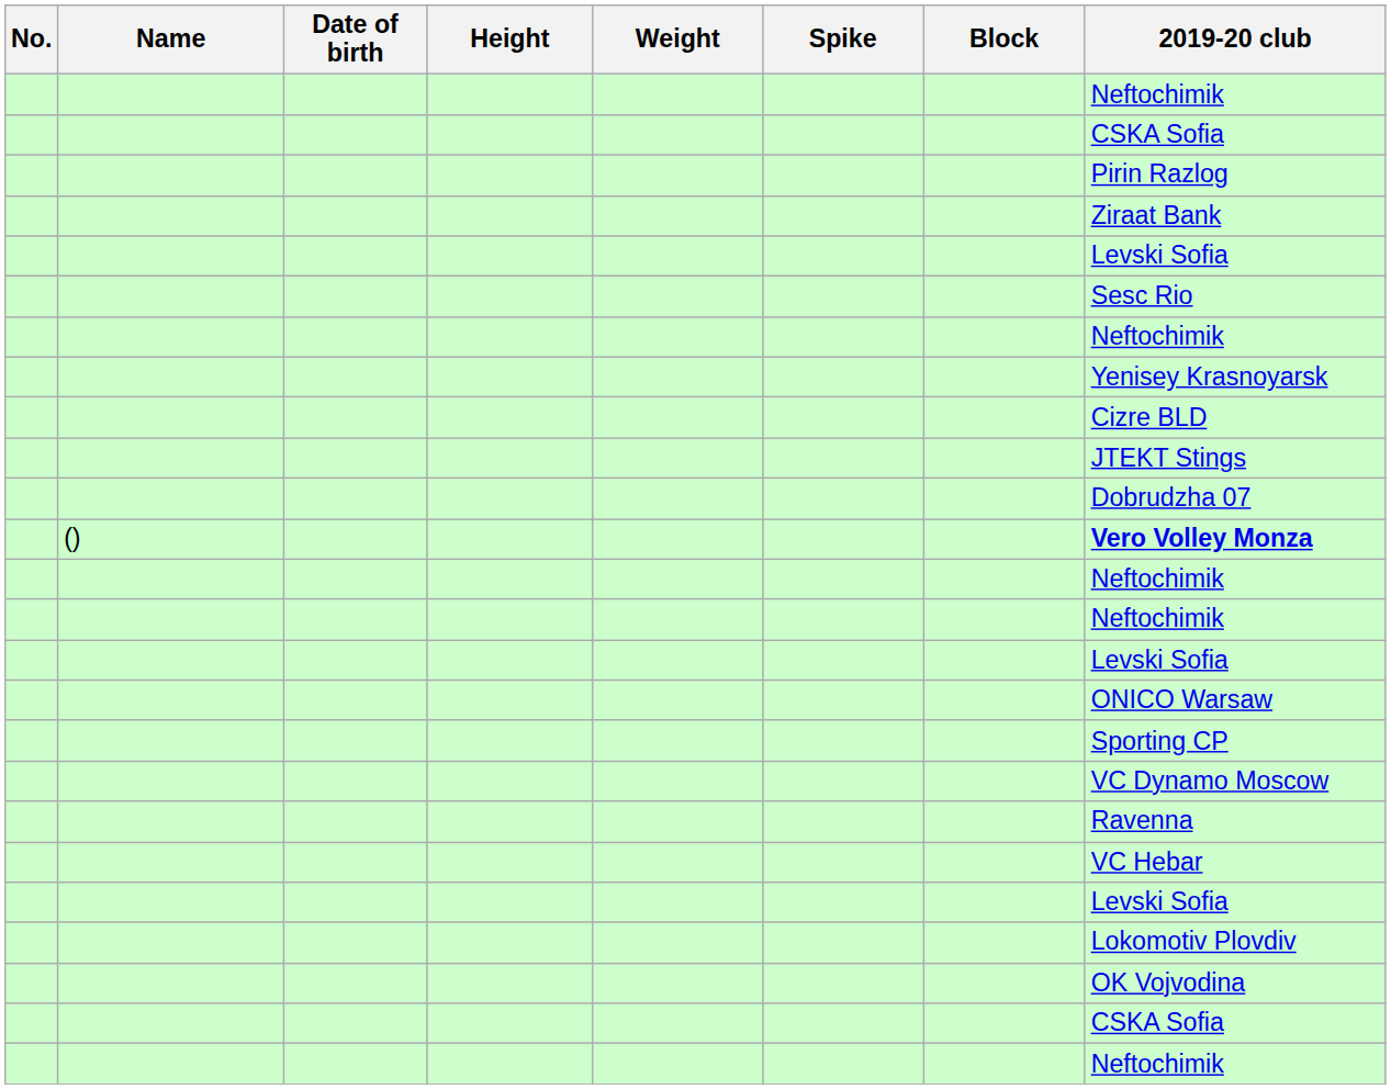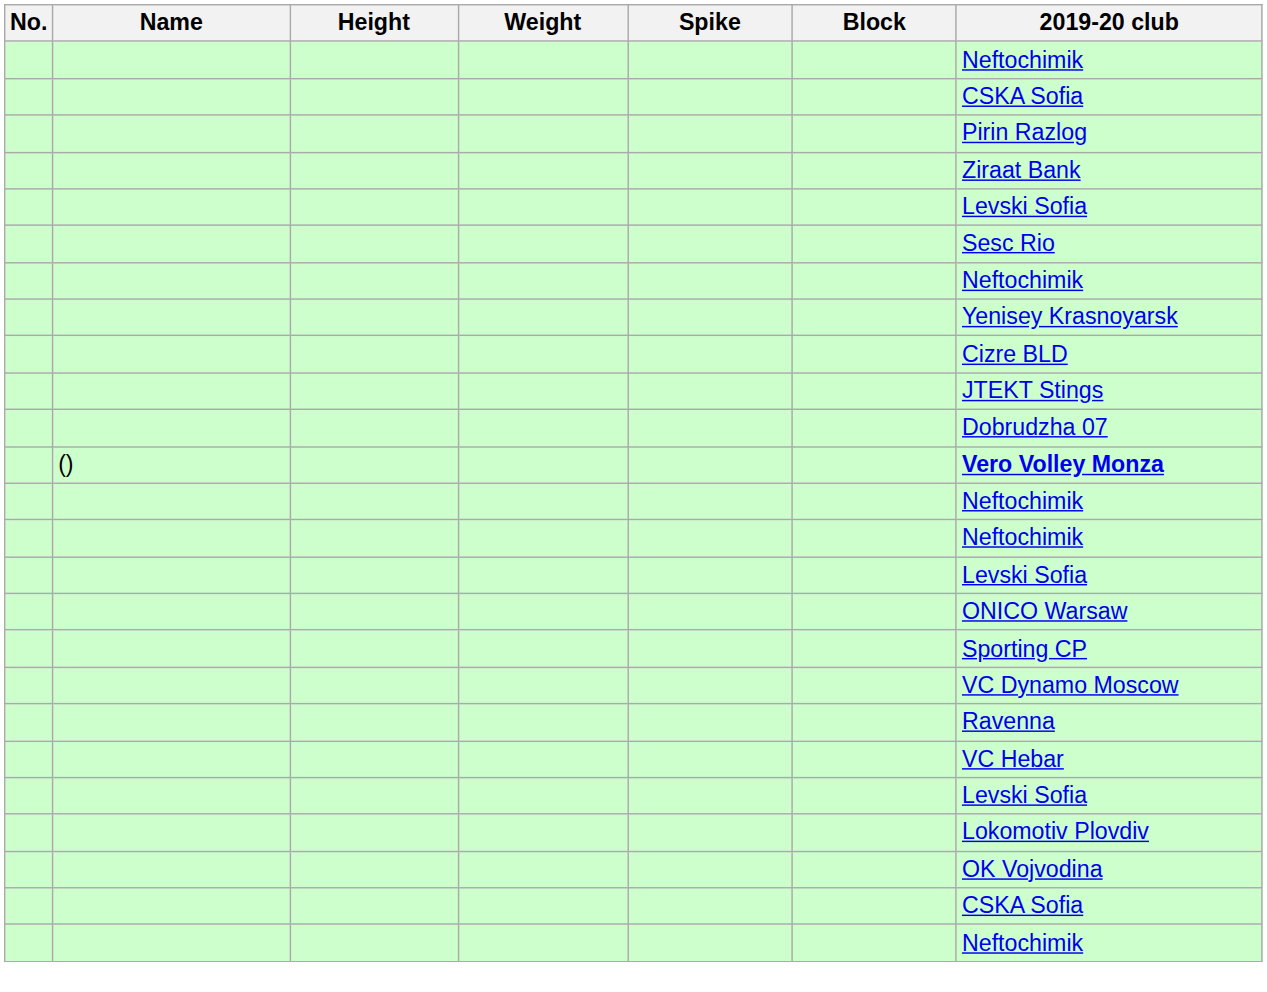 <table class="wikitable sortable" style="font-size:100%; text-align:center;">
 <tr>
 <th>No.</th>
 <th style="width:14em">Name</th>
-<th style="width:8em">Date of birth</th>
 <th style="width:9em">Height</th>
 <th style="width:9em">Weight</th>
 <th style="width:9em">Spike</th>
 <th style="width:9em">Block</th>
 <th style="width:17em">2019-20 club</th>
 </tr>
 <tr bgcolor=#ccffcc>
 <td></td>
 <td align=left></td>
-<td align=right></td>
 <td></td>
 <td></td>
 <td></td>
 <td></td>
 <td align=left> <a href='#'>Neftochimik</a></td>
 </tr>
 <tr bgcolor=#ccffcc>
 <td></td>
 <td align=left></td>
-<td align=right></td>
 <td></td>
 <td></td>
 <td></td>
 <td></td>
 <td align=left> <a href='#'>CSKA Sofia</a></td>
 </tr>
 <tr bgcolor=#ccffcc>
 <td></td>
 <td align=left></td>
-<td align=right></td>
 <td></td>
 <td></td>
 <td></td>
 <td></td>
 <td align=left> <a href='#'>Pirin Razlog</a></td>
 </tr>
 <tr bgcolor=#ccffcc>
 <td></td>
 <td align=left></td>
-<td align=right></td>
 <td></td>
 <td></td>
 <td></td>
 <td></td>
 <td align=left> <a href='#'>Ziraat Bank</a></td>
 </tr>
 <tr bgcolor=#ccffcc>
 <td></td>
 <td align=left></td>
-<td align=right></td>
 <td></td>
 <td></td>
 <td></td>
 <td></td>
 <td align=left> <a href='#'>Levski Sofia</a></td>
 </tr>
 <tr bgcolor=#ccffcc>
 <td></td>
 <td align=left></td>
-<td align=right></td>
 <td></td>
 <td></td>
 <td></td>
 <td></td>
 <td align=left> <a href='#'>Sesc Rio</a></td>
 </tr>
 <tr bgcolor=#ccffcc>
 <td></td>
 <td align=left></td>
-<td align=right></td>
 <td></td>
 <td></td>
 <td></td>
 <td></td>
 <td align=left> <a href='#'>Neftochimik</a></td>
 </tr>
 <tr bgcolor=#ccffcc>
 <td></td>
 <td align=left></td>
-<td align=right></td>
 <td></td>
 <td></td>
 <td></td>
 <td></td>
 <td align=left> <a href='#'>Yenisey Krasnoyarsk</a></td>
 </tr>
 <tr bgcolor=#ccffcc>
 <td></td>
 <td align=left></td>
-<td align=right></td>
 <td></td>
 <td></td>
 <td></td>
 <td></td>
 <td align=left> <a href='#'>Cizre BLD</a></td>
 </tr>
 <tr bgcolor=#ccffcc>
 <td></td>
 <td align=left></td>
-<td align=right></td>
 <td></td>
 <td></td>
 <td></td>
 <td></td>
 <td align=left> <a href='#'>JTEKT Stings</a></td>
 </tr>
 <tr bgcolor=#ccffcc>
 <td></td>
 <td align=left></td>
-<td align=right></td>
 <td></td>
 <td></td>
 <td></td>
 <td></td>
 <td align=left> <a href='#'>Dobrudzha 07</a></td>
 </tr>
 <tr bgcolor=#ccffcc>
 <td></td>
 <td align=left> ()</td>
-<td align=right></td>
 <td></td>
 <td></td>
 <td></td>
 <td></td>
 <td align=left><strong> <a href='#'>Vero Volley Monza</a></strong></td>
 </tr>
 <tr bgcolor=#ccffcc>
 <td></td>
 <td align=left></td>
-<td align=right></td>
 <td></td>
 <td></td>
 <td></td>
 <td></td>
 <td align=left> <a href='#'>Neftochimik</a></td>
 </tr>
 <tr bgcolor=#ccffcc>
 <td></td>
 <td align=left></td>
-<td align=right></td>
 <td></td>
 <td></td>
 <td></td>
 <td></td>
 <td align=left> <a href='#'>Neftochimik</a></td>
 </tr>
 <tr bgcolor=#ccffcc>
 <td></td>
 <td align=left></td>
-<td align=right></td>
 <td></td>
 <td></td>
 <td></td>
 <td></td>
 <td align=left> <a href='#'>Levski Sofia</a></td>
 </tr>
 <tr bgcolor=#ccffcc>
 <td></td>
 <td align=left></td>
-<td align=right></td>
 <td></td>
 <td></td>
 <td></td>
 <td></td>
 <td align=left> <a href='#'>ONICO Warsaw</a></td>
 </tr>
 <tr bgcolor=#ccffcc>
 <td></td>
 <td align=left></td>
-<td align=right></td>
 <td></td>
 <td></td>
 <td></td>
 <td></td>
 <td align=left> <a href='#'>Sporting CP</a></td>
 </tr>
 <tr bgcolor=#ccffcc>
 <td></td>
 <td align=left></td>
-<td align=right></td>
 <td></td>
 <td></td>
 <td></td>
 <td></td>
 <td align=left> <a href='#'>VC Dynamo Moscow</a></td>
 </tr>
 <tr bgcolor=#ccffcc>
 <td></td>
 <td align=left></td>
-<td align=right></td>
 <td></td>
 <td></td>
 <td></td>
 <td></td>
 <td align=left> <a href='#'>Ravenna</a></td>
 </tr>
 <tr bgcolor=#ccffcc>
 <td></td>
 <td align=left></td>
-<td align=right></td>
 <td></td>
 <td></td>
 <td></td>
 <td></td>
 <td align=left> <a href='#'>VC Hebar</a></td>
 </tr>
 <tr bgcolor=#ccffcc>
 <td></td>
 <td align=left></td>
-<td align=right></td>
 <td></td>
 <td></td>
 <td></td>
 <td></td>
 <td align=left> <a href='#'>Levski Sofia</a></td>
 </tr>
 <tr bgcolor=#ccffcc>
 <td></td>
 <td align=left></td>
-<td align=right></td>
 <td></td>
 <td></td>
 <td></td>
 <td></td>
 <td align=left> <a href='#'>Lokomotiv Plovdiv</a></td>
 </tr>
 <tr bgcolor=#ccffcc>
 <td></td>
 <td align=left></td>
-<td align=right></td>
 <td></td>
 <td></td>
 <td></td>
 <td></td>
 <td align=left> <a href='#'>OK Vojvodina</a></td>
 </tr>
 <tr bgcolor=#ccffcc>
 <td></td>
 <td align=left></td>
-<td align=right></td>
 <td></td>
 <td></td>
 <td></td>
 <td></td>
 <td align=left> <a href='#'>CSKA Sofia</a></td>
 </tr>
 <tr bgcolor=#ccffcc>
 <td></td>
 <td align=left></td>
-<td align=right></td>
 <td></td>
 <td></td>
 <td></td>
 <td></td>
 <td align=left> <a href='#'>Neftochimik</a></td>
 </tr>
 </table>
